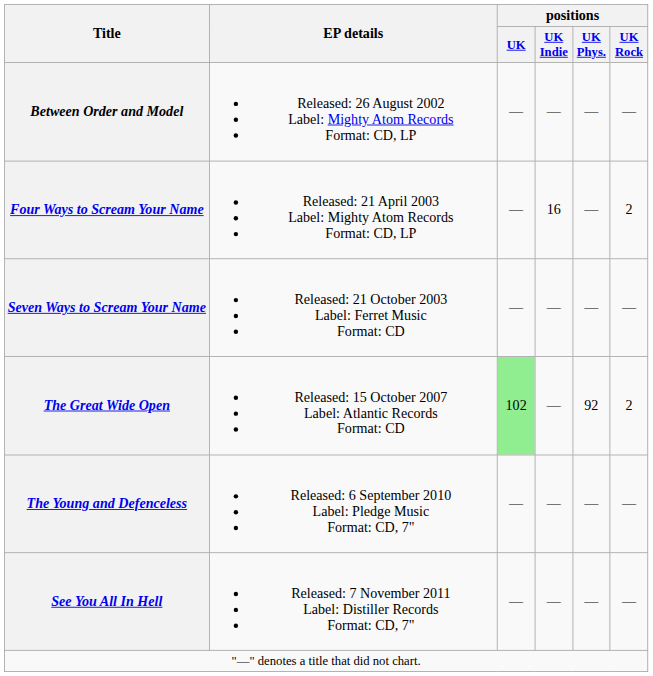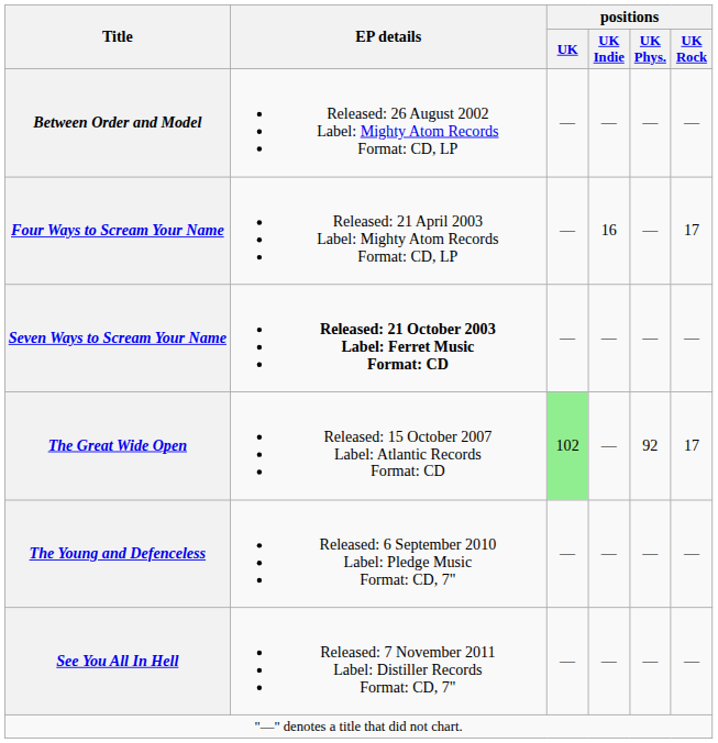 <table class="wikitable plainrowheaders" style="text-align:center;">
 <tr>
 <th scope="col" rowspan="2">Title</th>
 <th scope="col" rowspan="2" style="width:20em">EP details</th>
 <th scope="col" colspan="4"> positions</th>
 </tr>
 <tr>
 <th scope="col" style="width:2.5em;font-size:90%;"><a href='#'>UK</a><br></th>
 <th scope="col" style="width:2.5em;font-size:90%;"><a href='#'>UK<br>Indie</a><br></th>
 <th scope="col" style="width:2.5em;font-size:90%;"><a href='#'>UK Phys.</a><br></th>
 <th scope="col" style="width:2.5em;font-size:90%;"><a href='#'>UK<br>Rock</a><br></th>
 </tr>
 <tr>
 <th scope="row"><em>Between Order and Model</em></th>
 <td><br><ul><li>Released: 26 August 2002</li><li>Label: <a href='#'>Mighty Atom Records</a></li><li>Format: CD, LP</li></ul></td>
 <td>—</td>
 <td>—</td>
 <td>—</td>
 <td>—</td>
 </tr>
 <tr>
 <th scope="row"><em><a href='#'>Four Ways to Scream Your Name</a></em></th>
 <td><br><ul><li>Released: 21 April 2003</li><li>Label: Mighty Atom Records</li><li>Format: CD, LP</li></ul></td>
 <td>—</td>
 <td>16</td>
 <td>—</td>
-<td>2</td>
+<td>17</td>
 </tr>
 <tr>
 <th scope="row"><em><a href='#'>Seven Ways to Scream Your Name</a></em></th>
-<td><br><ul><li>Released: 21 October 2003</li><li>Label: Ferret Music</li><li>Format: CD</li></ul></td>
+<td><strong><br><ul><li>Released: 21 October 2003</li><li>Label: Ferret Music</li><li>Format: CD</li></ul></strong></td>
 <td>—</td>
 <td>—</td>
 <td>—</td>
 <td>—</td>
 </tr>
 <tr>
 <th scope="row"><em><a href='#'>The Great Wide Open</a></em></th>
 <td><br><ul><li>Released: 15 October 2007</li><li>Label: Atlantic Records</li><li>Format: CD</li></ul></td>
 <td style="background: lightgreen;">102</td>
 <td>—</td>
 <td>92</td>
-<td>2</td>
+<td>17</td>
 </tr>
 <tr>
 <th scope="row"><em><a href='#'>The Young and Defenceless</a></em></th>
 <td><br><ul><li>Released: 6 September 2010</li><li>Label: Pledge Music</li><li>Format: CD, 7"</li></ul></td>
 <td>—</td>
 <td>—</td>
 <td>—</td>
 <td>—</td>
 </tr>
 <tr>
 <th scope="row"><em><a href='#'>See You All In Hell</a></em></th>
 <td><br><ul><li>Released: 7 November 2011</li><li>Label: Distiller Records</li><li>Format: CD, 7"</li></ul></td>
 <td>—</td>
 <td>—</td>
 <td>—</td>
 <td>—</td>
 </tr>
 <tr>
 <td colspan="6" style="font-size:90%">"—" denotes a title that did not chart.</td>
 </tr>
 </table>
